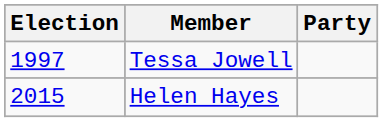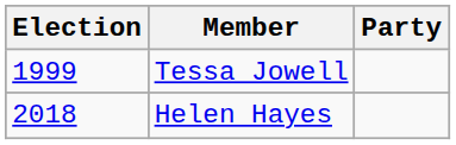 <table class="wikitable">
 <tr>
 <th>Election</th>
 <th>Member</th>
 <th colspan="2">Party</th>
 </tr>
 <tr>
-<td><a href='#'>1997</a></td>
+<td><a href='#'>1999</a></td>
 <td><a href='#'>Tessa Jowell</a></td>
 <td></td>
 </tr>
 <tr>
-<td><a href='#'>2015</a></td>
+<td><a href='#'>2018</a></td>
 <td><a href='#'>Helen Hayes</a></td>
 <td></td>
 </tr>
 </table>
